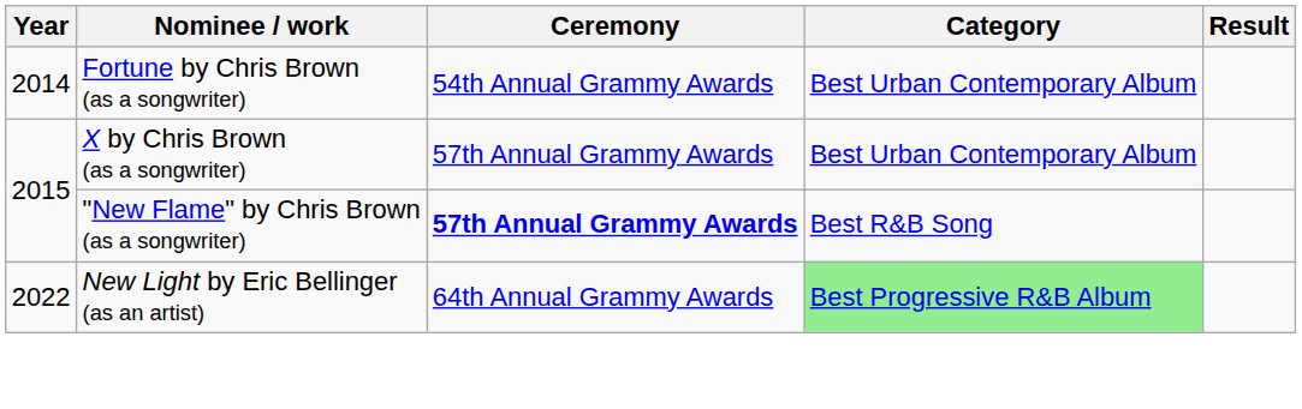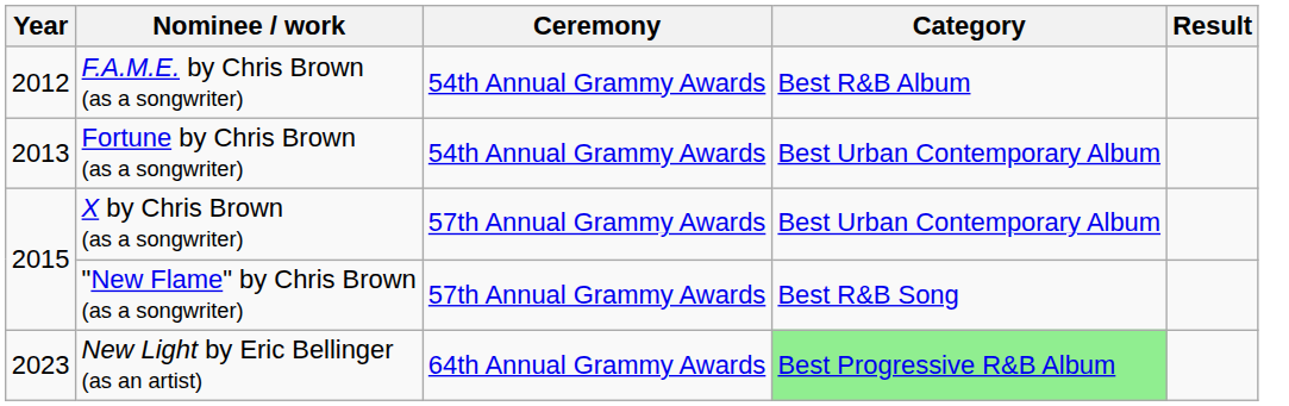 <table class="wikitable plainrowheaders">
 <tr>
 <th scope="col">Year</th>
 <th>Nominee / work</th>
 <th scope="col">Ceremony</th>
 <th scope="col">Category</th>
 <th scope="col">Result</th>
 </tr>
 <tr>
-<td>2014</td>
+<td>2012</td>
+<td><em><a href='#'>F.A.M.E.</a></em> by Chris Brown<br><small>(as a songwriter)</small></td>
+<td><a href='#'>54th Annual Grammy Awards</a></td>
+<td><a href='#'>Best R&B Album</a></td>
+<td></td>
+</tr>
+<tr>
+<td>2013</td>
 <td><a href='#'>Fortune</a> by Chris Brown<br><small>(as a songwriter)</small></td>
 <td><a href='#'>54th Annual Grammy Awards</a></td>
 <td><a href='#'>Best Urban Contemporary Album</a></td>
 <td></td>
 </tr>
 <tr>
 <td rowspan="2" scope="row">2015</td>
 <td><em><a href='#'>X</a></em> by Chris Brown<br><small>(as a songwriter)</small></td>
 <td><a href='#'>57th Annual Grammy Awards</a></td>
 <td><a href='#'>Best Urban Contemporary Album</a></td>
 <td></td>
 </tr>
 <tr>
 <td>"<a href='#'>New Flame</a>" by Chris Brown<br><small>(as a songwriter)</small></td>
-<td><strong><a href='#'>57th Annual Grammy Awards</a></strong></td>
+<td><a href='#'>57th Annual Grammy Awards</a></td>
 <td><a href='#'>Best R&B Song</a></td>
 <td></td>
 </tr>
 <tr>
-<td>2022</td>
+<td>2023</td>
 <td><em>New Light</em> by Eric Bellinger<br><small>(as an artist)</small></td>
 <td><a href='#'>64th Annual Grammy Awards</a></td>
 <td style="background: lightgreen;"><a href='#'>Best Progressive R&B Album</a></td>
 <td></td>
 </tr>
 </table>
